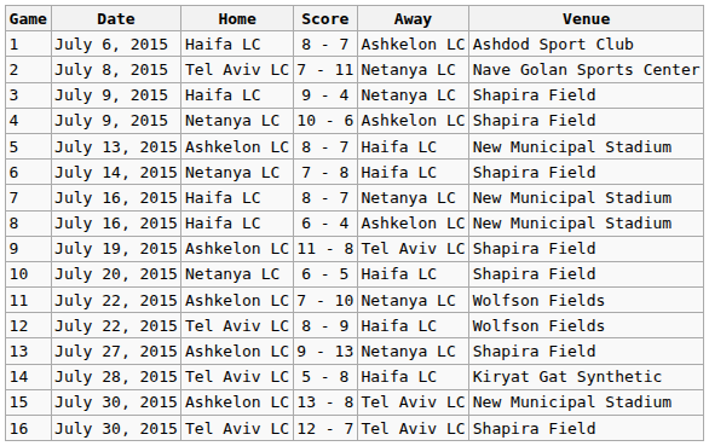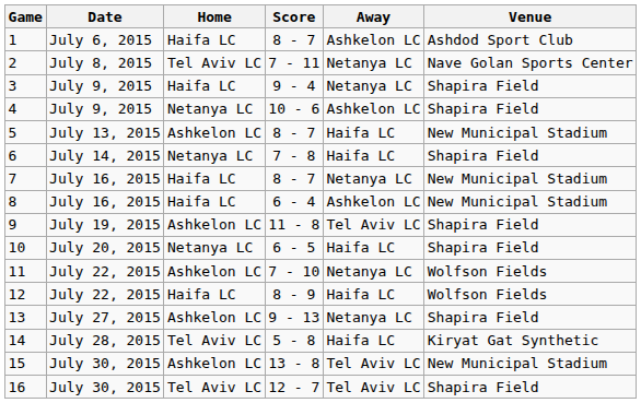 <table class="wikitable">
 <tr style="background:#cccccc;">
 <th>Game</th>
 <th>Date</th>
 <th>Home</th>
 <th>Score</th>
 <th>Away</th>
 <th>Venue</th>
 </tr>
 <tr>
 <td>1</td>
 <td>July 6, 2015</td>
 <td>Haifa LC</td>
 <td align=center>8 - 7</td>
 <td>Ashkelon LC</td>
 <td>Ashdod Sport Club</td>
 </tr>
 <tr>
 <td>2</td>
 <td>July 8, 2015</td>
 <td>Tel Aviv LC</td>
 <td align=center>7 - 11</td>
 <td>Netanya LC</td>
 <td>Nave Golan Sports Center</td>
 </tr>
 <tr>
 <td>3</td>
 <td>July 9, 2015</td>
 <td>Haifa LC</td>
 <td align=center>9 - 4</td>
 <td>Netanya LC</td>
 <td>Shapira Field</td>
 </tr>
 <tr>
 <td>4</td>
 <td>July 9, 2015</td>
 <td>Netanya LC</td>
 <td align=center>10 - 6</td>
 <td>Ashkelon LC</td>
 <td>Shapira Field</td>
 </tr>
 <tr>
 <td>5</td>
 <td>July 13, 2015</td>
 <td>Ashkelon LC</td>
 <td align=center>8 - 7</td>
 <td>Haifa LC</td>
 <td>New Municipal Stadium</td>
 </tr>
 <tr>
 <td>6</td>
 <td>July 14, 2015</td>
 <td>Netanya LC</td>
 <td align=center>7 - 8</td>
 <td>Haifa LC</td>
 <td>Shapira Field</td>
 </tr>
 <tr>
 <td>7</td>
 <td>July 16, 2015</td>
 <td>Haifa LC</td>
 <td align=center>8 - 7</td>
 <td>Netanya LC</td>
 <td>New Municipal Stadium</td>
 </tr>
 <tr>
 <td>8</td>
 <td>July 16, 2015</td>
 <td>Haifa LC</td>
 <td align=center>6 - 4</td>
 <td>Ashkelon LC</td>
 <td>New Municipal Stadium</td>
 </tr>
 <tr>
 <td>9</td>
 <td>July 19, 2015</td>
 <td>Ashkelon LC</td>
 <td align=center>11 - 8</td>
 <td>Tel Aviv LC</td>
 <td>Shapira Field</td>
 </tr>
 <tr>
 <td>10</td>
 <td>July 20, 2015</td>
 <td>Netanya LC</td>
 <td align=center>6 - 5</td>
 <td>Haifa LC</td>
 <td>Shapira Field</td>
 </tr>
 <tr>
 <td>11</td>
 <td>July 22, 2015</td>
 <td>Ashkelon LC</td>
 <td align=center>7 - 10</td>
 <td>Netanya LC</td>
 <td>Wolfson Fields</td>
 </tr>
 <tr>
 <td>12</td>
 <td>July 22, 2015</td>
-<td>Tel Aviv LC</td>
+<td>Haifa LC</td>
 <td align=center>8 - 9</td>
 <td>Haifa LC</td>
 <td>Wolfson Fields</td>
 </tr>
 <tr>
 <td>13</td>
 <td>July 27, 2015</td>
 <td>Ashkelon LC</td>
 <td align=center>9 - 13</td>
 <td>Netanya LC</td>
 <td>Shapira Field</td>
 </tr>
 <tr>
 <td>14</td>
 <td>July 28, 2015</td>
 <td>Tel Aviv LC</td>
 <td align=center>5 - 8</td>
 <td>Haifa LC</td>
 <td>Kiryat Gat Synthetic</td>
 </tr>
 <tr>
 <td>15</td>
 <td>July 30, 2015</td>
 <td>Ashkelon LC</td>
 <td align=center>13 - 8</td>
 <td>Tel Aviv LC</td>
 <td>New Municipal Stadium</td>
 </tr>
 <tr>
 <td>16</td>
 <td>July 30, 2015</td>
 <td>Tel Aviv LC</td>
 <td align=center>12 - 7</td>
 <td>Tel Aviv LC</td>
 <td>Shapira Field</td>
 </tr>
 <tr>
 </tr>
 </table>
